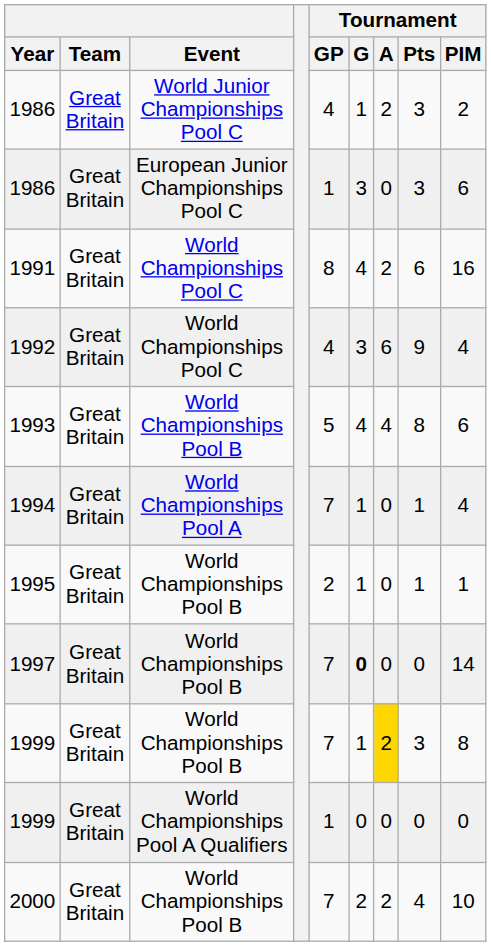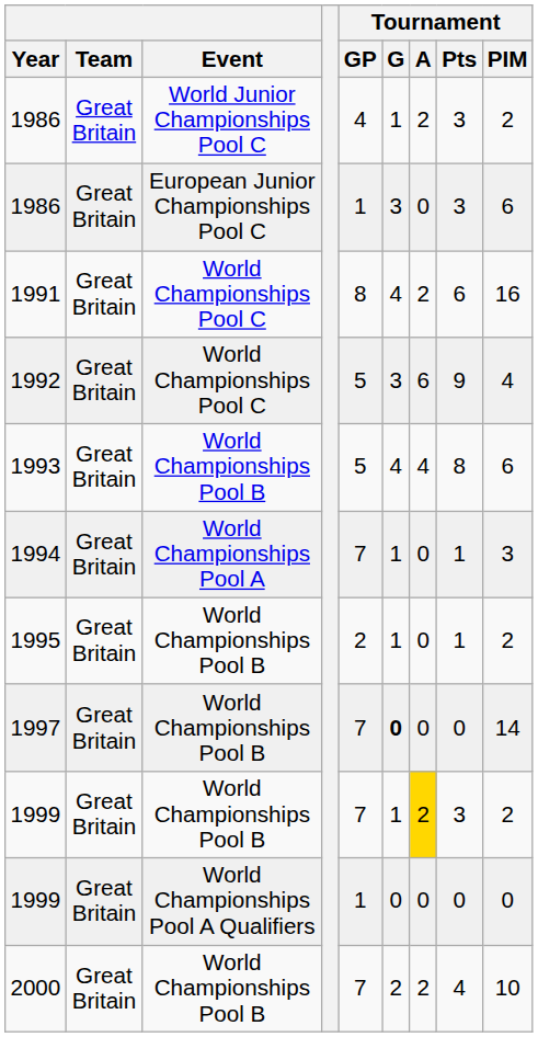 <table class="wikitable"| BORDER="0" CELLPADDING="1" CELLSPACING="0" width="60%" style="text-align:center">
 <tr bgcolor="#e0e0e0">
 <th colspan="3" width="75%" bgcolor="#ffffff"> </th>
 <th rowspan="99" bgcolor="#ffffff"> </th>
 <th colspan="5">Tournament</th>
 </tr>
 <tr bgcolor="#e0e0e0">
 <th>Year</th>
 <th>Team</th>
 <th>Event</th>
 <th>GP</th>
 <th>G</th>
 <th>A</th>
 <th>Pts</th>
 <th>PIM</th>
 </tr>
 <tr ALIGN="center">
 <td>1986</td>
 <td><a href='#'>Great Britain</a></td>
 <td><a href='#'>World Junior Championships Pool C</a></td>
 <td>4</td>
 <td>1</td>
 <td>2</td>
 <td>3</td>
 <td>2</td>
 </tr>
 <tr ALIGN="center" bgcolor="#f0f0f0">
 <td>1986</td>
 <td>Great Britain</td>
 <td>European Junior Championships Pool C</td>
 <td>1</td>
 <td>3</td>
 <td>0</td>
 <td>3</td>
 <td>6</td>
 </tr>
 <tr ALIGN="center">
 <td>1991</td>
 <td>Great Britain</td>
 <td><a href='#'>World Championships Pool C</a></td>
 <td>8</td>
 <td>4</td>
 <td>2</td>
 <td>6</td>
 <td>16</td>
 </tr>
 <tr ALIGN="center" bgcolor="#f0f0f0">
 <td>1992</td>
 <td>Great Britain</td>
 <td>World Championships Pool C</td>
-<td>4</td>
+<td>5</td>
 <td>3</td>
 <td>6</td>
 <td>9</td>
 <td>4</td>
 </tr>
 <tr ALIGN="center">
 <td>1993</td>
 <td>Great Britain</td>
 <td><a href='#'>World Championships Pool B</a></td>
 <td>5</td>
 <td>4</td>
 <td>4</td>
 <td>8</td>
 <td>6</td>
 </tr>
 <tr ALIGN="center" bgcolor="#f0f0f0">
 <td>1994</td>
 <td>Great Britain</td>
 <td><a href='#'>World Championships Pool A</a></td>
 <td>7</td>
 <td>1</td>
 <td>0</td>
 <td>1</td>
-<td>4</td>
+<td>3</td>
 </tr>
 <tr ALIGN="center">
 <td>1995</td>
 <td>Great Britain</td>
 <td>World Championships Pool B</td>
 <td>2</td>
 <td>1</td>
 <td>0</td>
 <td>1</td>
-<td>1</td>
+<td>2</td>
 </tr>
 <tr ALIGN="center" bgcolor="#f0f0f0">
 <td>1997</td>
 <td>Great Britain</td>
 <td>World Championships Pool B</td>
 <td>7</td>
 <td><strong>0</strong></td>
 <td>0</td>
 <td>0</td>
 <td>14</td>
 </tr>
 <tr ALIGN="center">
 <td>1999</td>
 <td>Great Britain</td>
 <td>World Championships Pool B</td>
 <td>7</td>
 <td>1</td>
 <td style="background: gold;">2</td>
 <td>3</td>
-<td>8</td>
+<td>2</td>
 </tr>
 <tr ALIGN="center" bgcolor="#f0f0f0">
 <td>1999</td>
 <td>Great Britain</td>
 <td>World Championships Pool A Qualifiers</td>
 <td>1</td>
 <td>0</td>
 <td>0</td>
 <td>0</td>
 <td>0</td>
 </tr>
 <tr ALIGN="center">
 <td>2000</td>
 <td>Great Britain</td>
 <td>World Championships Pool B</td>
 <td>7</td>
 <td>2</td>
 <td>2</td>
 <td>4</td>
 <td>10</td>
 </tr>
 </table>
